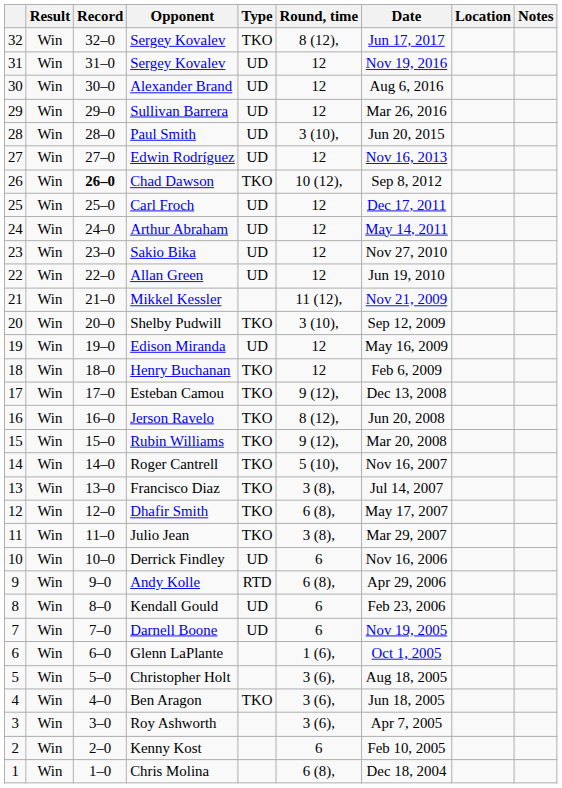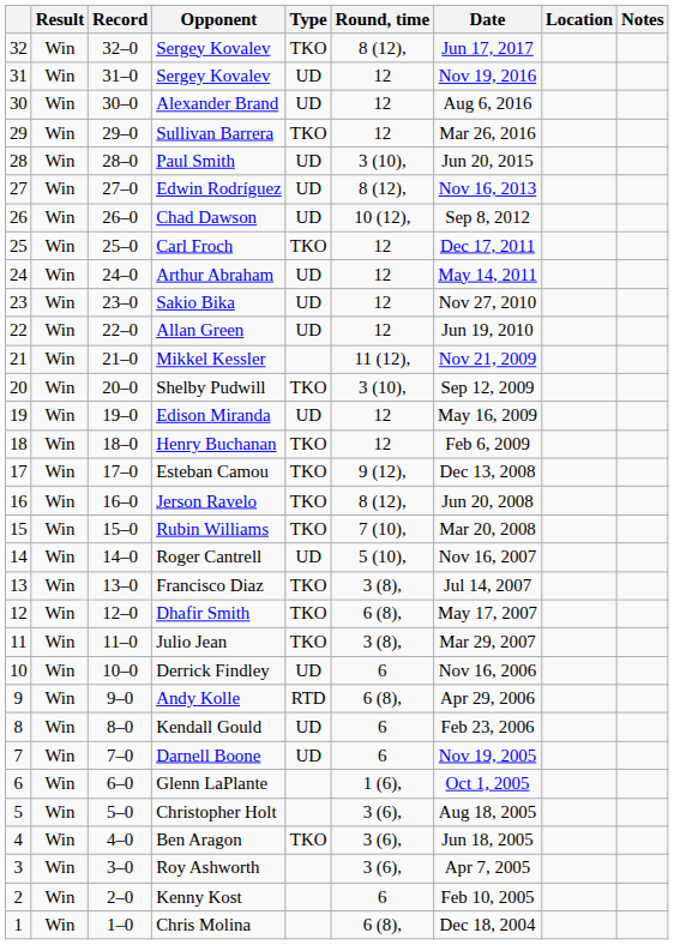 <table class="wikitable" style="text-align:center">
 <tr>
 <th></th>
 <th>Result</th>
 <th>Record</th>
 <th>Opponent</th>
 <th>Type</th>
 <th>Round, time</th>
 <th>Date</th>
 <th>Location</th>
 <th>Notes</th>
 </tr>
 <tr>
 <td>32</td>
 <td>Win</td>
 <td>32–0</td>
 <td style="text-align:left;"><a href='#'>Sergey Kovalev</a></td>
 <td>TKO</td>
 <td>8 (12), </td>
 <td><a href='#'>Jun 17, 2017</a></td>
 <td style="text-align:left;"></td>
 <td style="text-align:left;"></td>
 </tr>
 <tr>
 <td>31</td>
 <td>Win</td>
 <td>31–0</td>
 <td style="text-align:left;"><a href='#'>Sergey Kovalev</a></td>
 <td>UD</td>
 <td>12</td>
 <td><a href='#'>Nov 19, 2016</a></td>
 <td style="text-align:left;"></td>
 <td style="text-align:left;"></td>
 </tr>
 <tr>
 <td>30</td>
 <td>Win</td>
 <td>30–0</td>
 <td style="text-align:left;"><a href='#'>Alexander Brand</a></td>
 <td>UD</td>
 <td>12</td>
 <td>Aug 6, 2016</td>
 <td style="text-align:left;"></td>
 <td style="text-align:left;"></td>
 </tr>
 <tr>
 <td>29</td>
 <td>Win</td>
 <td>29–0</td>
 <td style="text-align:left;"><a href='#'>Sullivan Barrera</a></td>
-<td>UD</td>
+<td>TKO</td>
 <td>12</td>
 <td>Mar 26, 2016</td>
 <td style="text-align:left;"></td>
 <td></td>
 </tr>
 <tr>
 <td>28</td>
 <td>Win</td>
 <td>28–0</td>
 <td style="text-align:left;"><a href='#'>Paul Smith</a></td>
 <td>UD</td>
 <td>3 (10), </td>
 <td>Jun 20, 2015</td>
 <td style="text-align:left;"></td>
 <td></td>
 </tr>
 <tr>
 <td>27</td>
 <td>Win</td>
 <td>27–0</td>
 <td style="text-align:left;"><a href='#'>Edwin Rodríguez</a></td>
 <td>UD</td>
-<td>12</td>
+<td>8 (12), </td>
 <td><a href='#'>Nov 16, 2013</a></td>
 <td style="text-align:left;"></td>
 <td align=left></td>
 </tr>
 <tr>
 <td>26</td>
 <td>Win</td>
-<td><strong>26–0</strong></td>
+<td>26–0</td>
 <td style="text-align:left;"><a href='#'>Chad Dawson</a></td>
-<td>TKO</td>
+<td>UD</td>
 <td>10 (12), </td>
 <td>Sep 8, 2012</td>
 <td style="text-align:left;"></td>
 <td style="text-align:left;"></td>
 </tr>
 <tr>
 <td>25</td>
 <td>Win</td>
 <td>25–0</td>
 <td style="text-align:left;"><a href='#'>Carl Froch</a></td>
-<td>UD</td>
+<td>TKO</td>
 <td>12</td>
 <td><a href='#'>Dec 17, 2011</a></td>
 <td style="text-align:left;"></td>
 <td style="text-align:left;"></td>
 </tr>
 <tr>
 <td>24</td>
 <td>Win</td>
 <td>24–0</td>
 <td style="text-align:left;"><a href='#'>Arthur Abraham</a></td>
 <td>UD</td>
 <td>12</td>
 <td><a href='#'>May 14, 2011</a></td>
 <td style="text-align:left;"></td>
 <td style="text-align:left;"></td>
 </tr>
 <tr>
 <td>23</td>
 <td>Win</td>
 <td>23–0</td>
 <td style="text-align:left;"><a href='#'>Sakio Bika</a></td>
 <td>UD</td>
 <td>12</td>
 <td>Nov 27, 2010</td>
 <td style="text-align:left;"></td>
 <td style="text-align:left;"></td>
 </tr>
 <tr>
 <td>22</td>
 <td>Win</td>
 <td>22–0</td>
 <td style="text-align:left;"><a href='#'>Allan Green</a></td>
 <td>UD</td>
 <td>12</td>
 <td>Jun 19, 2010</td>
 <td style="text-align:left;"></td>
 <td style="text-align:left;"></td>
 </tr>
 <tr>
 <td>21</td>
 <td>Win</td>
 <td>21–0</td>
 <td style="text-align:left;"><a href='#'>Mikkel Kessler</a></td>
 <td></td>
 <td>11 (12), </td>
 <td><a href='#'>Nov 21, 2009</a></td>
 <td style="text-align:left;"></td>
 <td style="text-align:left;"></td>
 </tr>
 <tr>
 <td>20</td>
 <td>Win</td>
 <td>20–0</td>
 <td style="text-align:left;">Shelby Pudwill</td>
 <td>TKO</td>
 <td>3 (10), </td>
 <td>Sep 12, 2009</td>
 <td style="text-align:left;"></td>
 <td></td>
 </tr>
 <tr>
 <td>19</td>
 <td>Win</td>
 <td>19–0</td>
 <td style="text-align:left;"><a href='#'>Edison Miranda</a></td>
 <td>UD</td>
 <td>12</td>
 <td>May 16, 2009</td>
 <td style="text-align:left;"></td>
 <td style="text-align:left;"></td>
 </tr>
 <tr>
 <td>18</td>
 <td>Win</td>
 <td>18–0</td>
 <td style="text-align:left;"><a href='#'>Henry Buchanan</a></td>
 <td>TKO</td>
 <td>12</td>
 <td>Feb 6, 2009</td>
 <td style="text-align:left;"></td>
 <td style="text-align:left;"></td>
 </tr>
 <tr>
 <td>17</td>
 <td>Win</td>
 <td>17–0</td>
 <td style="text-align:left;">Esteban Camou</td>
 <td>TKO</td>
 <td>9 (12), </td>
 <td>Dec 13, 2008</td>
 <td style="text-align:left;"></td>
 <td></td>
 </tr>
 <tr>
 <td>16</td>
 <td>Win</td>
 <td>16–0</td>
 <td style="text-align:left;"><a href='#'>Jerson Ravelo</a></td>
 <td>TKO</td>
 <td>8 (12), </td>
 <td>Jun 20, 2008</td>
 <td style="text-align:left;"></td>
 <td style="text-align:left;"></td>
 </tr>
 <tr>
 <td>15</td>
 <td>Win</td>
 <td>15–0</td>
 <td style="text-align:left;"><a href='#'>Rubin Williams</a></td>
 <td>TKO</td>
-<td>9 (12), </td>
+<td>7 (10), </td>
 <td>Mar 20, 2008</td>
 <td style="text-align:left;"></td>
 <td></td>
 </tr>
 <tr>
 <td>14</td>
 <td>Win</td>
 <td>14–0</td>
 <td style="text-align:left;">Roger Cantrell</td>
-<td>TKO</td>
+<td>UD</td>
 <td>5 (10), </td>
 <td>Nov 16, 2007</td>
 <td style="text-align:left;"></td>
 <td></td>
 </tr>
 <tr>
 <td>13</td>
 <td>Win</td>
 <td>13–0</td>
 <td style="text-align:left;">Francisco Diaz</td>
 <td>TKO</td>
 <td>3 (8), </td>
 <td>Jul 14, 2007</td>
 <td style="text-align:left;"></td>
 <td></td>
 </tr>
 <tr>
 <td>12</td>
 <td>Win</td>
 <td>12–0</td>
 <td style="text-align:left;"><a href='#'>Dhafir Smith</a></td>
 <td>TKO</td>
 <td>6 (8), </td>
 <td>May 17, 2007</td>
 <td style="text-align:left;"></td>
 <td></td>
 </tr>
 <tr>
 <td>11</td>
 <td>Win</td>
 <td>11–0</td>
 <td style="text-align:left;">Julio Jean</td>
 <td>TKO</td>
 <td>3 (8), </td>
 <td>Mar 29, 2007</td>
 <td style="text-align:left;"></td>
 <td></td>
 </tr>
 <tr>
 <td>10</td>
 <td>Win</td>
 <td>10–0</td>
 <td style="text-align:left;">Derrick Findley</td>
 <td>UD</td>
 <td>6</td>
 <td>Nov 16, 2006</td>
 <td style="text-align:left;"></td>
 <td></td>
 </tr>
 <tr>
 <td>9</td>
 <td>Win</td>
 <td>9–0</td>
 <td style="text-align:left;"><a href='#'>Andy Kolle</a></td>
 <td>RTD</td>
 <td>6 (8), </td>
 <td>Apr 29, 2006</td>
 <td style="text-align:left;"></td>
 <td></td>
 </tr>
 <tr>
 <td>8</td>
 <td>Win</td>
 <td>8–0</td>
 <td style="text-align:left;">Kendall Gould</td>
 <td>UD</td>
 <td>6</td>
 <td>Feb 23, 2006</td>
 <td style="text-align:left;"></td>
 <td></td>
 </tr>
 <tr>
 <td>7</td>
 <td>Win</td>
 <td>7–0</td>
 <td style="text-align:left;"><a href='#'>Darnell Boone</a></td>
 <td>UD</td>
 <td>6</td>
 <td><a href='#'>Nov 19, 2005</a></td>
 <td style="text-align:left;"></td>
 <td></td>
 </tr>
 <tr>
 <td>6</td>
 <td>Win</td>
 <td>6–0</td>
 <td style="text-align:left;">Glenn LaPlante</td>
 <td></td>
 <td>1 (6), </td>
 <td><a href='#'>Oct 1, 2005</a></td>
 <td style="text-align:left;"></td>
 <td></td>
 </tr>
 <tr>
 <td>5</td>
 <td>Win</td>
 <td>5–0</td>
 <td style="text-align:left;">Christopher Holt</td>
 <td></td>
 <td>3 (6), </td>
 <td>Aug 18, 2005</td>
 <td style="text-align:left;"></td>
 <td></td>
 </tr>
 <tr>
 <td>4</td>
 <td>Win</td>
 <td>4–0</td>
 <td style="text-align:left;">Ben Aragon</td>
 <td>TKO</td>
 <td>3 (6), </td>
 <td>Jun 18, 2005</td>
 <td style="text-align:left;"></td>
 <td></td>
 </tr>
 <tr>
 <td>3</td>
 <td>Win</td>
 <td>3–0</td>
 <td style="text-align:left;">Roy Ashworth</td>
 <td></td>
 <td>3 (6), </td>
 <td>Apr 7, 2005</td>
 <td style="text-align:left;"></td>
 <td style="text-align:left;"></td>
 </tr>
 <tr>
 <td>2</td>
 <td>Win</td>
 <td>2–0</td>
 <td style="text-align:left;">Kenny Kost</td>
 <td></td>
 <td>6</td>
 <td>Feb 10, 2005</td>
 <td style="text-align:left;"></td>
 <td></td>
 </tr>
 <tr>
 <td>1</td>
 <td>Win</td>
 <td>1–0</td>
 <td style="text-align:left;">Chris Molina</td>
 <td></td>
 <td>6 (8), </td>
 <td>Dec 18, 2004</td>
 <td style="text-align:left;"></td>
 <td></td>
 </tr>
 </table>
